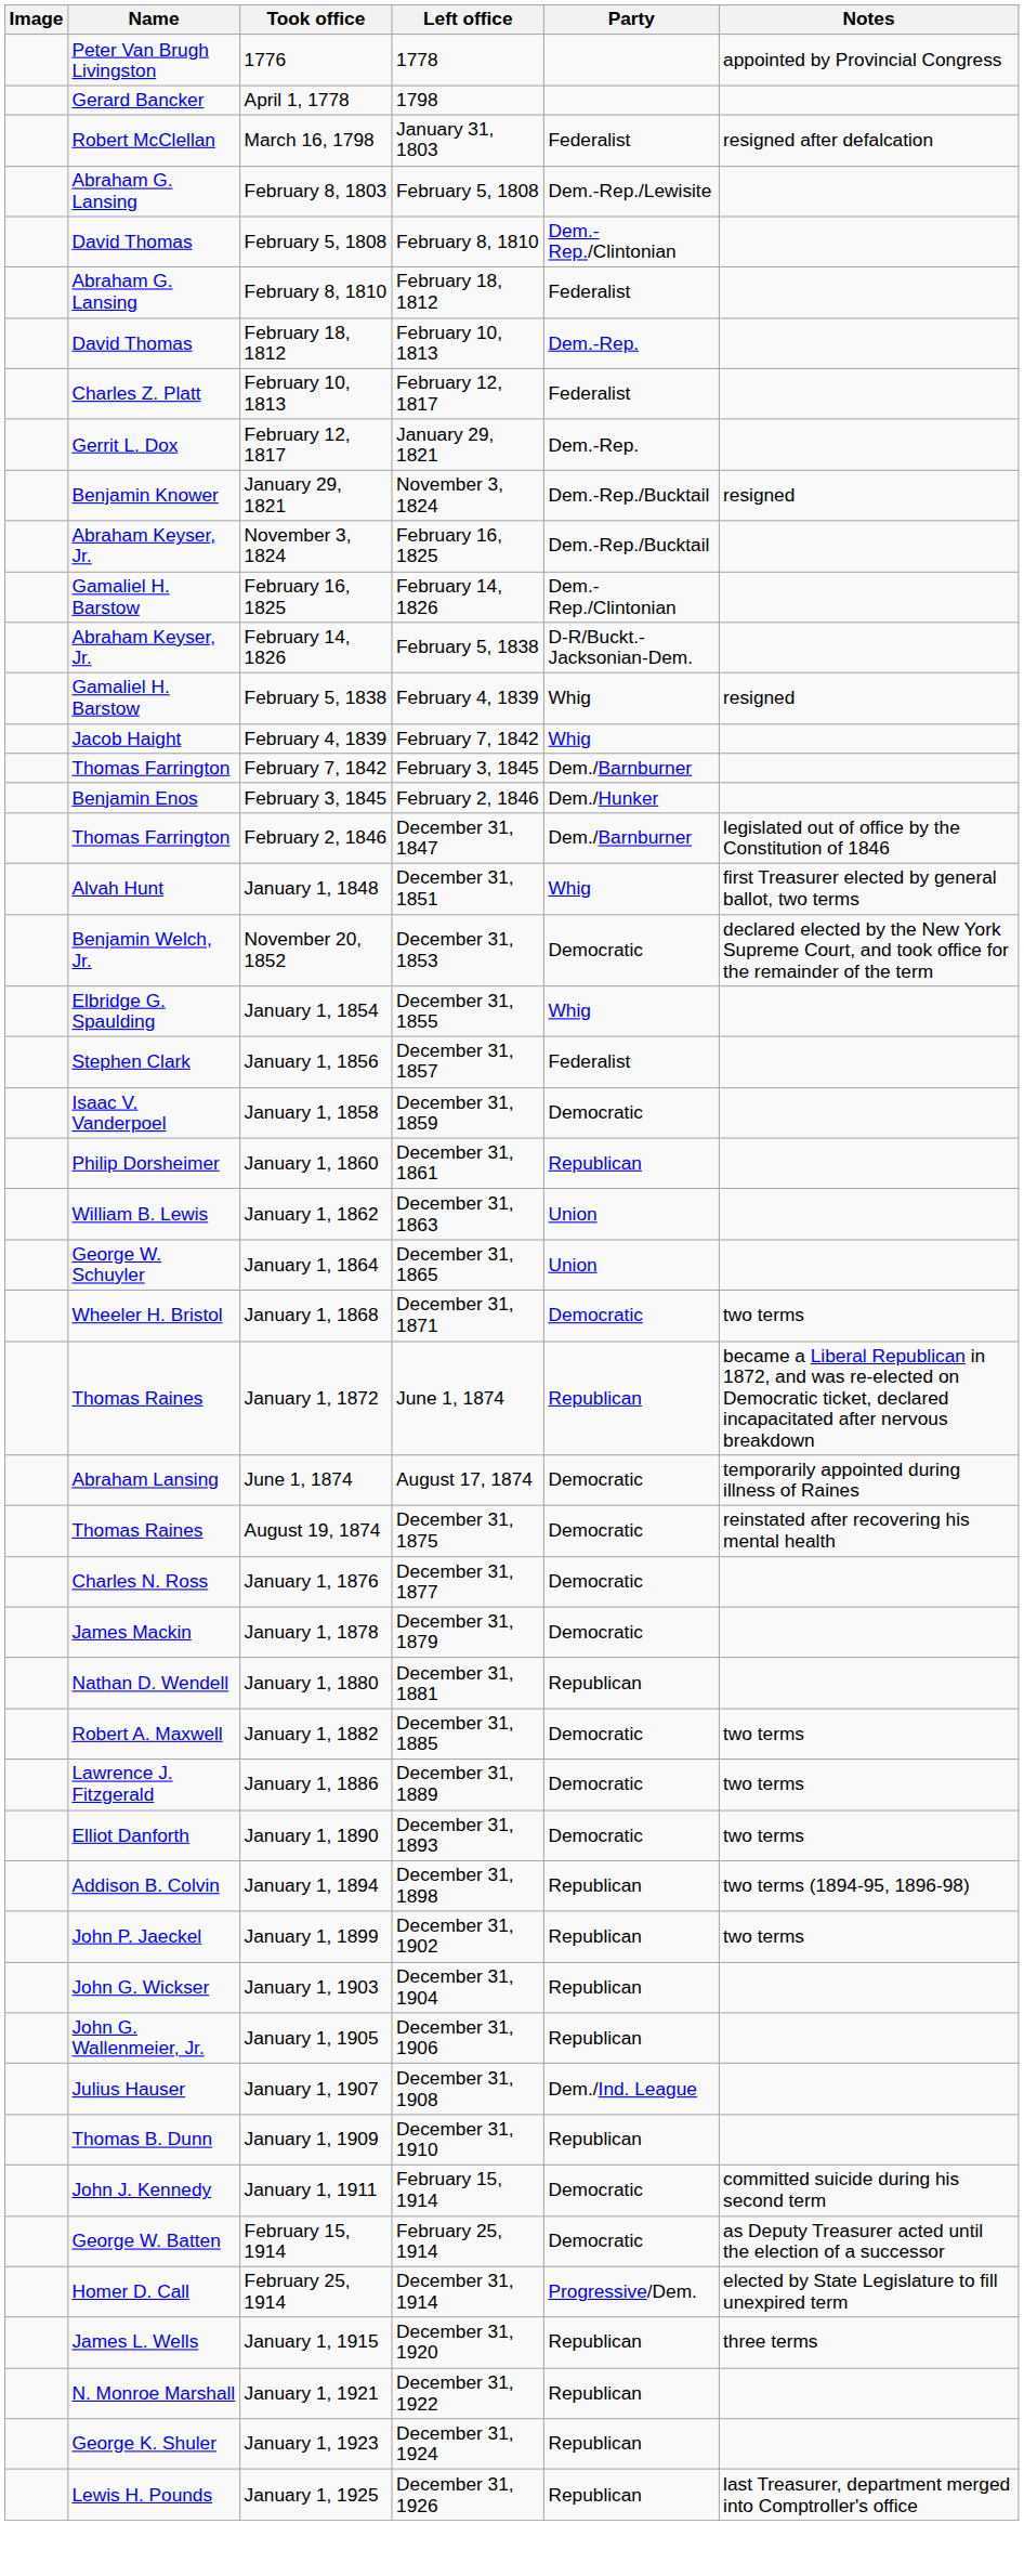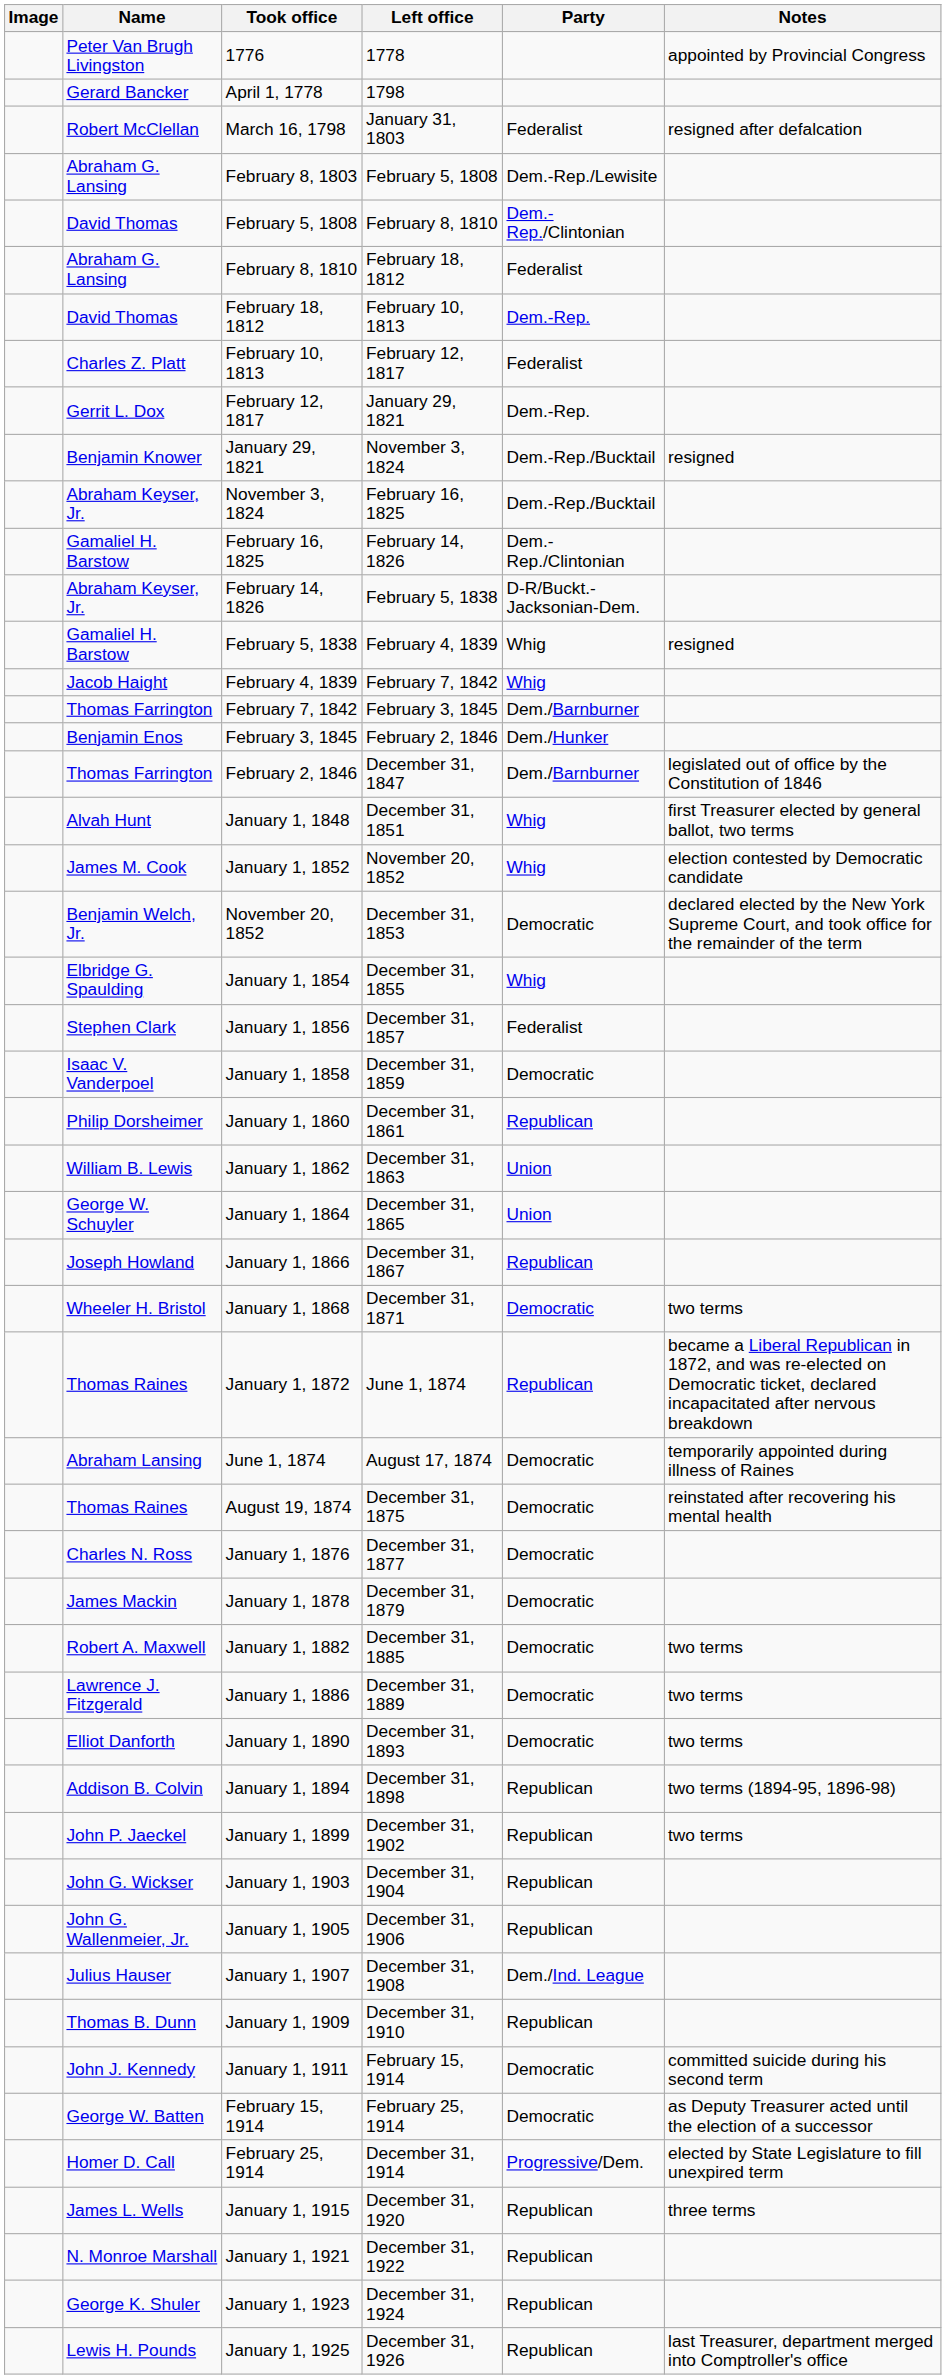 <table class="wikitable">
 <tr>
 <th>Image</th>
 <th width = "17%">Name</th>
 <th width = "15%">Took office</th>
 <th width = "15%">Left office</th>
 <th>Party</th>
 <th>Notes</th>
 </tr>
 <tr>
 <td></td>
 <td><a href='#'>Peter Van Brugh Livingston</a></td>
 <td>1776</td>
 <td>1778</td>
 <td></td>
 <td>appointed by Provincial Congress</td>
 </tr>
 <tr>
 <td></td>
 <td><a href='#'>Gerard Bancker</a></td>
 <td>April 1, 1778</td>
 <td>1798</td>
 <td></td>
 <td></td>
 </tr>
 <tr>
 <td></td>
 <td><a href='#'>Robert McClellan</a></td>
 <td>March 16, 1798</td>
 <td>January 31, 1803</td>
 <td>Federalist</td>
 <td>resigned after defalcation</td>
 </tr>
 <tr>
 <td></td>
 <td><a href='#'>Abraham G. Lansing</a></td>
 <td>February 8, 1803</td>
 <td>February 5, 1808</td>
 <td>Dem.-Rep./Lewisite</td>
 <td></td>
 </tr>
 <tr>
 <td></td>
 <td><a href='#'>David Thomas</a></td>
 <td>February 5, 1808</td>
 <td>February 8, 1810</td>
 <td><a href='#'>Dem.-Rep.</a>/Clintonian</td>
 <td></td>
 </tr>
 <tr>
 <td></td>
 <td><a href='#'>Abraham G. Lansing</a></td>
 <td>February 8, 1810</td>
 <td>February 18, 1812</td>
 <td>Federalist</td>
 <td></td>
 </tr>
 <tr>
 <td></td>
 <td><a href='#'>David Thomas</a></td>
 <td>February 18, 1812</td>
 <td>February 10, 1813</td>
 <td><a href='#'>Dem.-Rep.</a></td>
 <td></td>
 </tr>
 <tr>
 <td></td>
 <td><a href='#'>Charles Z. Platt</a></td>
 <td>February 10, 1813</td>
 <td>February 12, 1817</td>
 <td>Federalist</td>
 <td></td>
 </tr>
 <tr>
 <td></td>
 <td><a href='#'>Gerrit L. Dox</a></td>
 <td>February 12, 1817</td>
 <td>January 29, 1821</td>
 <td>Dem.-Rep.</td>
 <td></td>
 </tr>
 <tr>
 <td></td>
 <td><a href='#'>Benjamin Knower</a></td>
 <td>January 29, 1821</td>
 <td>November 3, 1824</td>
 <td>Dem.-Rep./Bucktail</td>
 <td>resigned</td>
 </tr>
 <tr>
 <td></td>
 <td><a href='#'>Abraham Keyser, Jr.</a></td>
 <td>November 3, 1824</td>
 <td>February 16, 1825</td>
 <td>Dem.-Rep./Bucktail</td>
 <td></td>
 </tr>
 <tr>
 <td></td>
 <td><a href='#'>Gamaliel H. Barstow</a></td>
 <td>February 16, 1825</td>
 <td>February 14, 1826</td>
 <td>Dem.-Rep./Clintonian</td>
 <td></td>
 </tr>
 <tr>
 <td></td>
 <td><a href='#'>Abraham Keyser, Jr.</a></td>
 <td>February 14, 1826</td>
 <td>February 5, 1838</td>
 <td>D-R/Buckt.-Jacksonian-Dem.</td>
 <td></td>
 </tr>
 <tr>
 <td></td>
 <td><a href='#'>Gamaliel H. Barstow</a></td>
 <td>February 5, 1838</td>
 <td>February 4, 1839</td>
 <td>Whig</td>
 <td>resigned</td>
 </tr>
 <tr>
 <td></td>
 <td><a href='#'>Jacob Haight</a></td>
 <td>February 4, 1839</td>
 <td>February 7, 1842</td>
 <td><a href='#'>Whig</a></td>
 <td></td>
 </tr>
 <tr>
 <td></td>
 <td><a href='#'>Thomas Farrington</a></td>
 <td>February 7, 1842</td>
 <td>February 3, 1845</td>
 <td>Dem./<a href='#'>Barnburner</a></td>
 <td></td>
 </tr>
 <tr>
 <td></td>
 <td><a href='#'>Benjamin Enos</a></td>
 <td>February 3, 1845</td>
 <td>February 2, 1846</td>
 <td>Dem./<a href='#'>Hunker</a></td>
 <td></td>
 </tr>
 <tr>
 <td></td>
 <td><a href='#'>Thomas Farrington</a></td>
 <td>February 2, 1846</td>
 <td>December 31, 1847</td>
 <td>Dem./<a href='#'>Barnburner</a></td>
 <td>legislated out of office by the Constitution of 1846</td>
 </tr>
 <tr>
 <td></td>
 <td><a href='#'>Alvah Hunt</a></td>
 <td>January 1, 1848</td>
 <td>December 31, 1851</td>
 <td><a href='#'>Whig</a></td>
 <td>first Treasurer elected by general ballot, two terms</td>
 </tr>
 <tr>
 <td></td>
+<td><a href='#'>James M. Cook</a></td>
+<td>January 1, 1852</td>
+<td>November 20, 1852</td>
+<td><a href='#'>Whig</a></td>
+<td>election contested by Democratic candidate</td>
+</tr>
+<tr>
+<td></td>
 <td><a href='#'>Benjamin Welch, Jr.</a></td>
 <td>November 20, 1852</td>
 <td>December 31, 1853</td>
 <td>Democratic</td>
 <td>declared elected by the New York Supreme Court, and took office for the remainder of the term</td>
 </tr>
 <tr>
 <td></td>
 <td><a href='#'>Elbridge G. Spaulding</a></td>
 <td>January 1, 1854</td>
 <td>December 31, 1855</td>
 <td><a href='#'>Whig</a></td>
 <td></td>
 </tr>
 <tr>
 <td></td>
 <td><a href='#'>Stephen Clark</a></td>
 <td>January 1, 1856</td>
 <td>December 31, 1857</td>
 <td>Federalist</td>
 <td></td>
 </tr>
 <tr>
 <td></td>
 <td><a href='#'>Isaac V. Vanderpoel</a></td>
 <td>January 1, 1858</td>
 <td>December 31, 1859</td>
 <td>Democratic</td>
 <td></td>
 </tr>
 <tr>
 <td></td>
 <td><a href='#'>Philip Dorsheimer</a></td>
 <td>January 1, 1860</td>
 <td>December 31, 1861</td>
 <td><a href='#'>Republican</a></td>
 <td></td>
 </tr>
 <tr>
 <td></td>
 <td><a href='#'>William B. Lewis</a></td>
 <td>January 1, 1862</td>
 <td>December 31, 1863</td>
 <td><a href='#'>Union</a></td>
 <td></td>
 </tr>
 <tr>
 <td></td>
 <td><a href='#'>George W. Schuyler</a></td>
 <td>January 1, 1864</td>
 <td>December 31, 1865</td>
 <td><a href='#'>Union</a></td>
 <td></td>
 </tr>
 <tr>
 <td></td>
+<td><a href='#'>Joseph Howland</a></td>
+<td>January 1, 1866</td>
+<td>December 31, 1867</td>
+<td><a href='#'>Republican</a></td>
+<td></td>
+</tr>
+<tr>
+<td></td>
 <td><a href='#'>Wheeler H. Bristol</a></td>
 <td>January 1, 1868</td>
 <td>December 31, 1871</td>
 <td><a href='#'>Democratic</a></td>
 <td>two terms</td>
 </tr>
 <tr>
 <td></td>
 <td><a href='#'>Thomas Raines</a></td>
 <td>January 1, 1872</td>
 <td>June 1, 1874</td>
 <td><a href='#'>Republican</a></td>
 <td>became a <a href='#'>Liberal Republican</a> in 1872, and was re-elected on Democratic ticket, declared incapacitated after nervous breakdown</td>
 </tr>
 <tr>
 <td></td>
 <td><a href='#'>Abraham Lansing</a></td>
 <td>June 1, 1874</td>
 <td>August 17, 1874</td>
 <td>Democratic</td>
 <td>temporarily appointed during illness of Raines</td>
 </tr>
 <tr>
 <td></td>
 <td><a href='#'>Thomas Raines</a></td>
 <td>August 19, 1874</td>
 <td>December 31, 1875</td>
 <td>Democratic</td>
 <td>reinstated after recovering his mental health</td>
 </tr>
 <tr>
 <td></td>
 <td><a href='#'>Charles N. Ross</a></td>
 <td>January 1, 1876</td>
 <td>December 31, 1877</td>
 <td>Democratic</td>
 <td></td>
 </tr>
 <tr>
 <td></td>
 <td><a href='#'>James Mackin</a></td>
 <td>January 1, 1878</td>
 <td>December 31, 1879</td>
 <td>Democratic</td>
-<td></td>
-</tr>
-<tr>
-<td></td>
-<td><a href='#'>Nathan D. Wendell</a></td>
-<td>January 1, 1880</td>
-<td>December 31, 1881</td>
-<td>Republican</td>
 <td></td>
 </tr>
 <tr>
 <td></td>
 <td><a href='#'>Robert A. Maxwell</a></td>
 <td>January 1, 1882</td>
 <td>December 31, 1885</td>
 <td>Democratic</td>
 <td>two terms</td>
 </tr>
 <tr>
 <td></td>
 <td><a href='#'>Lawrence J. Fitzgerald</a></td>
 <td>January 1, 1886</td>
 <td>December 31, 1889</td>
 <td>Democratic</td>
 <td>two terms</td>
 </tr>
 <tr>
 <td></td>
 <td><a href='#'>Elliot Danforth</a></td>
 <td>January 1, 1890</td>
 <td>December 31, 1893</td>
 <td>Democratic</td>
 <td>two terms</td>
 </tr>
 <tr>
 <td></td>
 <td><a href='#'>Addison B. Colvin</a></td>
 <td>January 1, 1894</td>
 <td>December 31, 1898</td>
 <td>Republican</td>
 <td>two terms (1894-95, 1896-98)</td>
 </tr>
 <tr>
 <td></td>
 <td><a href='#'>John P. Jaeckel</a></td>
 <td>January 1, 1899</td>
 <td>December 31, 1902</td>
 <td>Republican</td>
 <td>two terms</td>
 </tr>
 <tr>
 <td></td>
 <td><a href='#'>John G. Wickser</a></td>
 <td>January 1, 1903</td>
 <td>December 31, 1904</td>
 <td>Republican</td>
 <td></td>
 </tr>
 <tr>
 <td></td>
 <td><a href='#'>John G. Wallenmeier, Jr.</a></td>
 <td>January 1, 1905</td>
 <td>December 31, 1906</td>
 <td>Republican</td>
 <td></td>
 </tr>
 <tr>
 <td></td>
 <td><a href='#'>Julius Hauser</a></td>
 <td>January 1, 1907</td>
 <td>December 31, 1908</td>
 <td>Dem./<a href='#'>Ind. League</a></td>
 <td></td>
 </tr>
 <tr>
 <td></td>
 <td><a href='#'>Thomas B. Dunn</a></td>
 <td>January 1, 1909</td>
 <td>December 31, 1910</td>
 <td>Republican</td>
 <td></td>
 </tr>
 <tr>
 <td></td>
 <td><a href='#'>John J. Kennedy</a></td>
 <td>January 1, 1911</td>
 <td>February 15, 1914</td>
 <td>Democratic</td>
 <td>committed suicide during his second term</td>
 </tr>
 <tr>
 <td></td>
 <td><a href='#'>George W. Batten</a></td>
 <td>February 15, 1914</td>
 <td>February 25, 1914</td>
 <td>Democratic</td>
 <td>as Deputy Treasurer acted until the election of a successor</td>
 </tr>
 <tr>
 <td></td>
 <td><a href='#'>Homer D. Call</a></td>
 <td>February 25, 1914</td>
 <td>December 31, 1914</td>
 <td><a href='#'>Progressive</a>/Dem.</td>
 <td>elected by State Legislature to fill unexpired term</td>
 </tr>
 <tr>
 <td></td>
 <td><a href='#'>James L. Wells</a></td>
 <td>January 1, 1915</td>
 <td>December 31, 1920</td>
 <td>Republican</td>
 <td>three terms</td>
 </tr>
 <tr>
 <td></td>
 <td><a href='#'>N. Monroe Marshall</a></td>
 <td>January 1, 1921</td>
 <td>December 31, 1922</td>
 <td>Republican</td>
 <td></td>
 </tr>
 <tr>
 <td></td>
 <td><a href='#'>George K. Shuler</a></td>
 <td>January 1, 1923</td>
 <td>December 31, 1924</td>
 <td>Republican</td>
 <td></td>
 </tr>
 <tr>
 <td></td>
 <td><a href='#'>Lewis H. Pounds</a></td>
 <td>January 1, 1925</td>
 <td>December 31, 1926</td>
 <td>Republican</td>
 <td>last Treasurer, department merged into Comptroller's office</td>
 </tr>
 </table>
